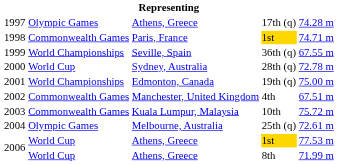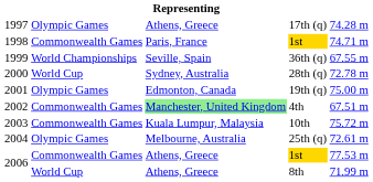 <table>
 <tr>
 <th colspan="5">Representing </th>
 </tr>
 <tr>
 <td>1997</td>
 <td><a href='#'>Olympic Games</a></td>
 <td><a href='#'>Athens, Greece</a></td>
 <td>17th (q)</td>
 <td><a href='#'>74.28 m</a></td>
 </tr>
 <tr>
 <td>1998</td>
 <td><a href='#'>Commonwealth Games</a></td>
 <td><a href='#'>Paris, France</a></td>
 <td bgcolor="gold">1st</td>
 <td><a href='#'>74.71 m</a></td>
 </tr>
 <tr>
 <td>1999</td>
 <td><a href='#'>World Championships</a></td>
 <td><a href='#'>Seville, Spain</a></td>
 <td>36th (q)</td>
 <td><a href='#'>67.55 m</a></td>
 </tr>
 <tr>
 <td>2000</td>
 <td><a href='#'>World Cup</a></td>
 <td><a href='#'>Sydney, Australia</a></td>
 <td>28th (q)</td>
 <td><a href='#'>72.78 m</a></td>
 </tr>
 <tr>
 <td>2001</td>
-<td><a href='#'>World Championships</a></td>
+<td><a href='#'>Olympic Games</a></td>
 <td><a href='#'>Edmonton, Canada</a></td>
 <td>19th (q)</td>
 <td><a href='#'>75.00 m</a></td>
 </tr>
 <tr>
 <td>2002</td>
 <td><a href='#'>Commonwealth Games</a></td>
-<td><a href='#'>Manchester, United Kingdom</a></td>
+<td style="background: lightgreen;"><a href='#'>Manchester, United Kingdom</a></td>
 <td>4th</td>
 <td><a href='#'>67.51 m</a></td>
 </tr>
 <tr>
 <td>2003</td>
 <td><a href='#'>Commonwealth Games</a></td>
 <td><a href='#'>Kuala Lumpur, Malaysia</a></td>
 <td>10th</td>
 <td><a href='#'>75.72 m</a></td>
 </tr>
 <tr>
 <td>2004</td>
 <td><a href='#'>Olympic Games</a></td>
 <td><a href='#'>Melbourne, Australia</a></td>
 <td>25th (q)</td>
 <td><a href='#'>72.61 m</a></td>
 </tr>
 <tr>
 <td rowspan=2>2006</td>
-<td><a href='#'>World Cup</a></td>
+<td><a href='#'>Commonwealth Games</a></td>
 <td><a href='#'>Athens, Greece</a></td>
 <td bgcolor="gold">1st</td>
 <td><a href='#'>77.53 m</a></td>
 </tr>
 <tr>
 <td><a href='#'>World Cup</a></td>
 <td><a href='#'>Athens, Greece</a></td>
 <td>8th</td>
 <td><a href='#'>71.99 m</a></td>
 </tr>
 </table>
